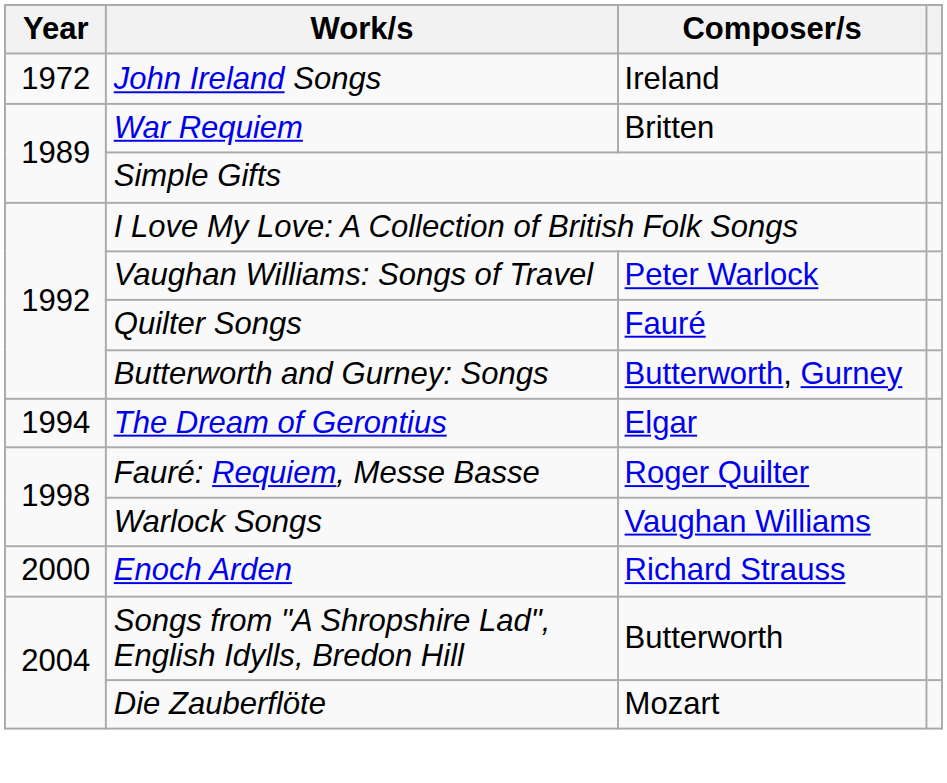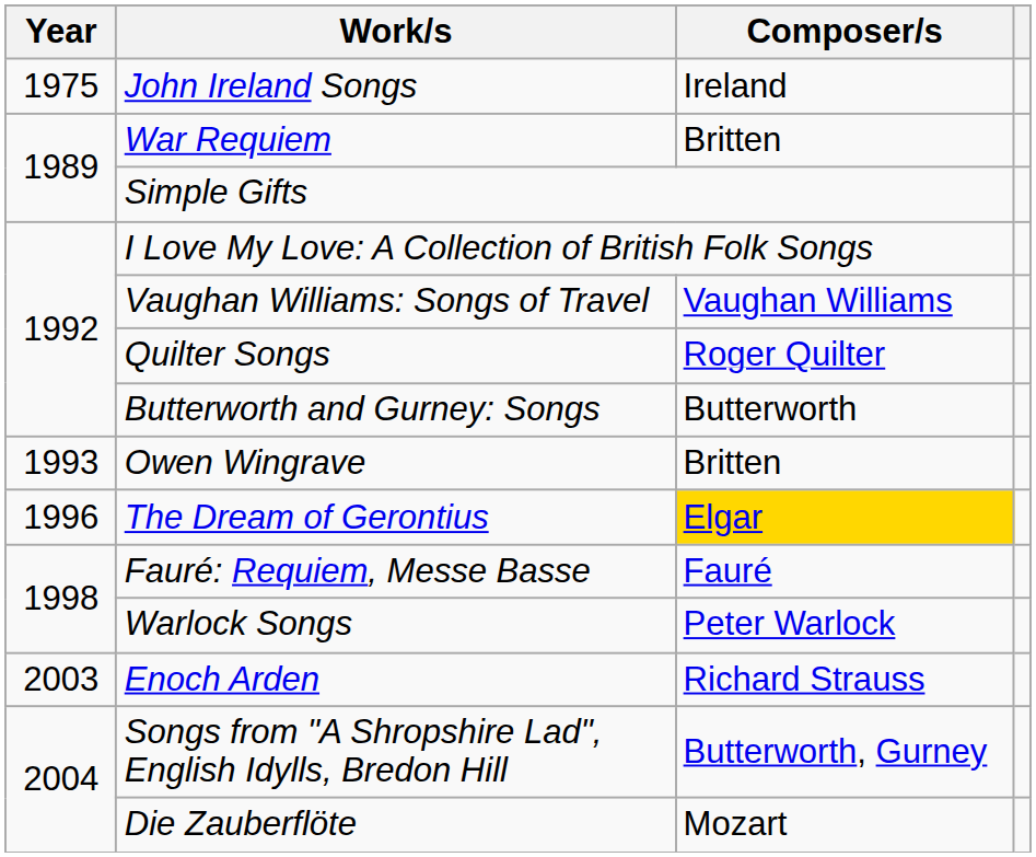 <table class=wikitable>
 <tr>
 <th width=45px>Year</th>
 <th>Work/s</th>
 <th>Composer/s</th>
 <th></th>
 </tr>
 <tr>
-<td align=center>1972</td>
+<td align=center>1975</td>
 <td><em><a href='#'>John Ireland</a> Songs</em></td>
 <td>Ireland</td>
 <td></td>
 </tr>
 <tr>
 <td rowspan=2 align=center>1989</td>
 <td><em><a href='#'>War Requiem</a></em></td>
 <td>Britten</td>
 <td></td>
 </tr>
 <tr>
 <td colspan=2><em>Simple Gifts</em><br></td>
 <td></td>
 </tr>
 <tr>
 <td rowspan=4 align=center>1992</td>
 <td colspan=2><em>I Love My Love: A Collection of British Folk Songs</em></td>
 <td></td>
 </tr>
 <tr>
 <td><em>Vaughan Williams: Songs of Travel</em>  </td>
-<td><a href='#'>Peter Warlock</a></td>
+<td><a href='#'>Vaughan Williams</a></td>
 <td></td>
 </tr>
 <tr>
 <td><em>Quilter Songs</em></td>
-<td><a href='#'>Fauré</a></td>
+<td><a href='#'>Roger Quilter</a></td>
 <td></td>
 </tr>
 <tr>
 <td><em>Butterworth and Gurney: Songs</em></td>
-<td><a href='#'>Butterworth</a>, <a href='#'>Gurney</a>  </td>
+<td>Butterworth</td>
 <td></td>
 </tr>
 <tr>
-<td align=center>1994</td>
+<td align=center>1993</td>
+<td><em>Owen Wingrave</em></td>
+<td>Britten</td>
+<td></td>
+</tr>
+<tr>
+<td align=center>1996</td>
 <td><em><a href='#'>The Dream of Gerontius</a></em></td>
-<td><a href='#'>Elgar</a></td>
+<td style="background: gold;"><a href='#'>Elgar</a></td>
 <td></td>
 </tr>
 <tr>
 <td rowspan=2 align=center>1998</td>
 <td><em>Fauré: <a href='#'>Requiem</a>, Messe Basse</em></td>
-<td><a href='#'>Roger Quilter</a></td>
+<td><a href='#'>Fauré</a></td>
 <td></td>
 </tr>
 <tr>
 <td><em>Warlock Songs</em></td>
-<td><a href='#'>Vaughan Williams</a></td>
+<td><a href='#'>Peter Warlock</a></td>
 <td></td>
 </tr>
 <tr>
-<td align=center>2000</td>
+<td align=center>2003</td>
 <td><em><a href='#'>Enoch Arden</a></em></td>
 <td><a href='#'>Richard Strauss</a></td>
 <td></td>
 </tr>
 <tr>
 <td rowspan=2 align=center>2004</td>
 <td><em>Songs from "A Shropshire Lad",<br>English Idylls, Bredon Hill</em></td>
-<td>Butterworth</td>
+<td><a href='#'>Butterworth</a>, <a href='#'>Gurney</a>  </td>
 <td></td>
 </tr>
 <tr>
 <td><em>Die Zauberflöte</em></td>
 <td>Mozart</td>
 <td></td>
 </tr>
 </table>
